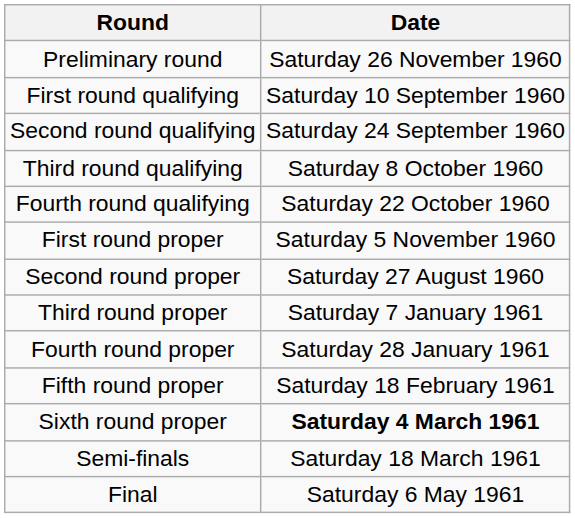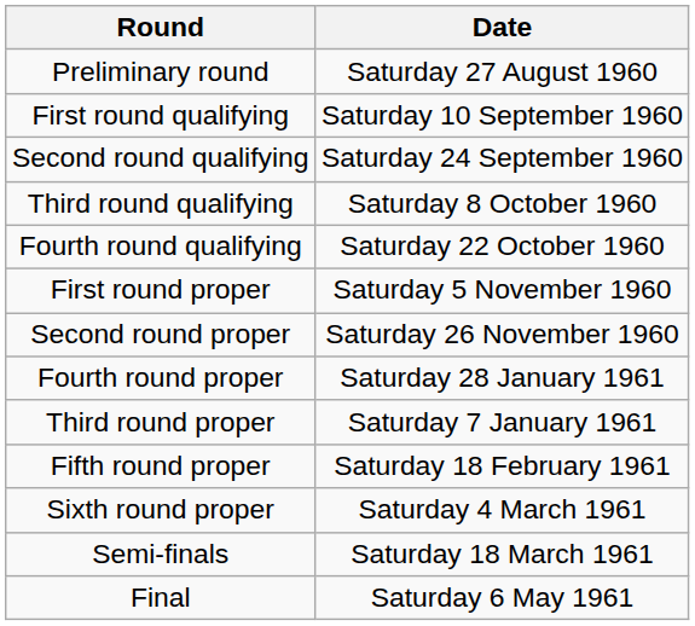 <table class="wikitable" style="text-align: center">
 <tr>
 <th>Round</th>
 <th>Date</th>
 </tr>
 <tr>
 <td>Preliminary round</td>
-<td>Saturday 26 November 1960</td>
+<td>Saturday 27 August 1960</td>
 </tr>
 <tr>
 <td>First round qualifying</td>
 <td>Saturday 10 September 1960</td>
 </tr>
 <tr>
 <td>Second round qualifying</td>
 <td>Saturday 24 September 1960</td>
 </tr>
 <tr>
 <td>Third round qualifying</td>
 <td>Saturday 8 October 1960</td>
 </tr>
 <tr>
 <td>Fourth round qualifying</td>
 <td>Saturday 22 October 1960</td>
 </tr>
 <tr>
 <td>First round proper</td>
 <td>Saturday 5 November 1960</td>
 </tr>
 <tr>
 <td>Second round proper</td>
-<td>Saturday 27 August 1960</td>
+<td>Saturday 26 November 1960</td>
+</tr>
+<tr>
+<td>Fourth round proper</td>
+<td>Saturday 28 January 1961</td>
 </tr>
 <tr>
 <td>Third round proper</td>
 <td>Saturday 7 January 1961</td>
-</tr>
-<tr>
-<td>Fourth round proper</td>
-<td>Saturday 28 January 1961</td>
 </tr>
 <tr>
 <td>Fifth round proper</td>
 <td>Saturday 18 February 1961</td>
 </tr>
 <tr>
 <td>Sixth round proper</td>
-<td><strong>Saturday 4 March 1961</strong></td>
+<td>Saturday 4 March 1961</td>
 </tr>
 <tr>
 <td>Semi-finals</td>
 <td>Saturday 18 March 1961</td>
 </tr>
 <tr>
 <td>Final</td>
 <td>Saturday 6 May 1961</td>
 </tr>
 </table>
